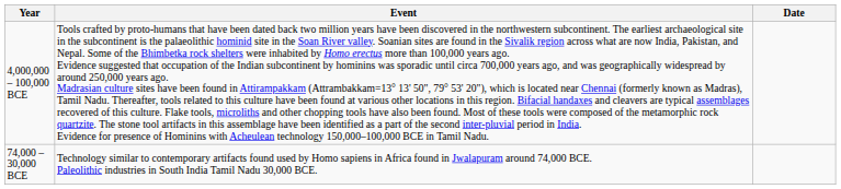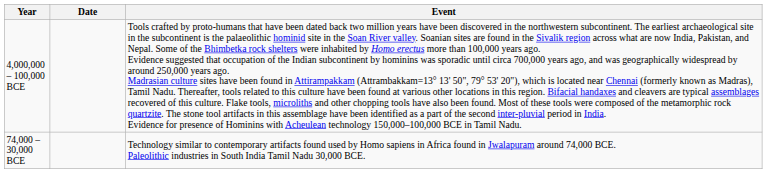 <table class="wikitable" style="width:100%">
 <tr>
 <th style="width:6%">Year</th>
+<th style="width:10%">Date</th>
 <th>Event</th>
-<th style="width:10%">Date</th>
 </tr>
 <tr>
 <td>4,000,000 – 100,000 BCE</td>
+<td></td>
 <td>Tools crafted by proto-humans that have been dated back two million years have been discovered in the northwestern subcontinent. The earliest archaeological site in the subcontinent is the palaeolithic <a href='#'>hominid</a> site in the <a href='#'>Soan River valley</a>. Soanian sites are found in the <a href='#'>Sivalik region</a> across what are now India, Pakistan, and Nepal. Some of the <a href='#'>Bhimbetka rock shelters</a> were inhabited by <em><a href='#'>Homo erectus</a></em> more than 100,000 years ago.<br>Evidence suggested that occupation of the Indian subcontinent by hominins was sporadic until circa 700,000 years ago, and was geographically widespread by around 250,000 years ago.<br><a href='#'>Madrasian culture</a> sites have been found in <a href='#'>Attirampakkam</a> (Attrambakkam=13° 13' 50", 79° 53' 20"), which is located near <a href='#'>Chennai</a> (formerly known as Madras), Tamil Nadu. Thereafter, tools related to this culture have been found at various other locations in this region. <a href='#'>Bifacial handaxes</a> and cleavers are typical <a href='#'>assemblages</a> recovered of this culture. Flake tools, <a href='#'>microliths</a> and other chopping tools have also been found. Most of these tools were composed of the metamorphic rock <a href='#'>quartzite</a>. The stone tool artifacts in this assemblage have been identified as a part of the second <a href='#'>inter-pluvial</a> period in <a href='#'>India</a>.<br>Evidence for presence of Hominins with <a href='#'>Acheulean</a> technology 150,000–100,000 BCE in Tamil Nadu.</td>
-<td></td>
 </tr>
 <tr>
 <td>74,000 – 30,000 BCE</td>
+<td></td>
 <td>Technology similar to contemporary artifacts found used by Homo sapiens in Africa found in <a href='#'>Jwalapuram</a> around 74,000 BCE.<br><a href='#'>Paleolithic</a> industries in South India Tamil Nadu 30,000 BCE.</td>
-<td></td>
 </tr>
 </table>
